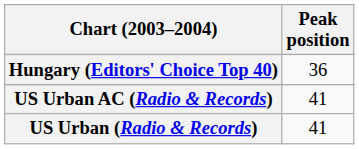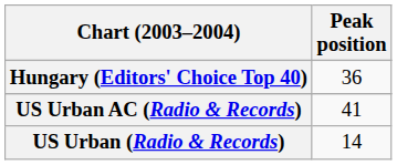 <table class="wikitable sortable plainrowheaders" style="text-align:center">
 <tr>
 <th scope="col">Chart (2003–2004)</th>
 <th scope="col">Peak<br>position</th>
 </tr>
 <tr>
 </tr>
 <tr>
 </tr>
 <tr>
 </tr>
 <tr>
 </tr>
 <tr>
 </tr>
 <tr>
 <th scope="row">Hungary (<a href='#'>Editors' Choice Top 40</a>)</th>
 <td>36</td>
 </tr>
 <tr>
 </tr>
 <tr>
 </tr>
 <tr>
 </tr>
 <tr>
 </tr>
 <tr>
 </tr>
 <tr>
 </tr>
 <tr>
 </tr>
 <tr>
 </tr>
 <tr>
 </tr>
 <tr>
 </tr>
 <tr>
 <th scope="row">US Urban AC (<em><a href='#'>Radio & Records</a></em>)</th>
 <td>41</td>
 </tr>
 <tr>
 <th scope="row">US Urban (<em><a href='#'>Radio & Records</a></em>)</th>
-<td>41</td>
+<td>14</td>
 </tr>
 </table>
